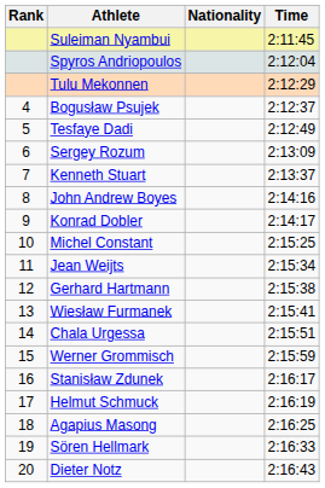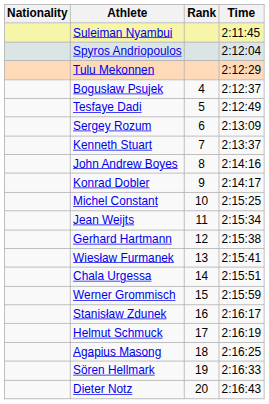 <table class="wikitable sortable">
 <tr>
+<th>Nationality</th>
+<th>Athlete</th>
 <th>Rank</th>
-<th>Athlete</th>
-<th>Nationality</th>
 <th>Time</th>
 </tr>
 <tr bgcolor=#F7F6A8>
+<td></td>
+<td><a href='#'>Suleiman Nyambui</a></td>
 <td align=center></td>
-<td><a href='#'>Suleiman Nyambui</a></td>
-<td></td>
 <td>2:11:45</td>
 </tr>
 <tr bgcolor=#DCE5E5>
+<td></td>
+<td><a href='#'>Spyros Andriopoulos</a></td>
 <td align=center></td>
-<td><a href='#'>Spyros Andriopoulos</a></td>
-<td></td>
 <td>2:12:04</td>
 </tr>
 <tr bgcolor=#FFDAB9>
+<td></td>
+<td><a href='#'>Tulu Mekonnen</a></td>
 <td align=center></td>
-<td><a href='#'>Tulu Mekonnen</a></td>
-<td></td>
 <td>2:12:29</td>
 </tr>
 <tr>
+<td></td>
+<td><a href='#'>Bogusław Psujek</a></td>
 <td align=center>4</td>
-<td><a href='#'>Bogusław Psujek</a></td>
-<td></td>
 <td>2:12:37</td>
 </tr>
 <tr>
+<td></td>
+<td><a href='#'>Tesfaye Dadi</a></td>
 <td align=center>5</td>
-<td><a href='#'>Tesfaye Dadi</a></td>
-<td></td>
 <td>2:12:49</td>
 </tr>
 <tr>
+<td></td>
+<td><a href='#'>Sergey Rozum</a></td>
 <td align=center>6</td>
-<td><a href='#'>Sergey Rozum</a></td>
-<td></td>
 <td>2:13:09</td>
 </tr>
 <tr>
+<td></td>
+<td><a href='#'>Kenneth Stuart</a></td>
 <td align=center>7</td>
-<td><a href='#'>Kenneth Stuart</a></td>
-<td></td>
 <td>2:13:37</td>
 </tr>
 <tr>
+<td></td>
+<td><a href='#'>John Andrew Boyes</a></td>
 <td align=center>8</td>
-<td><a href='#'>John Andrew Boyes</a></td>
-<td></td>
 <td>2:14:16</td>
 </tr>
 <tr>
+<td></td>
+<td><a href='#'>Konrad Dobler</a></td>
 <td align=center>9</td>
-<td><a href='#'>Konrad Dobler</a></td>
-<td></td>
 <td>2:14:17</td>
 </tr>
 <tr>
+<td></td>
+<td><a href='#'>Michel Constant</a></td>
 <td align=center>10</td>
-<td><a href='#'>Michel Constant</a></td>
-<td></td>
 <td>2:15:25</td>
 </tr>
 <tr>
+<td></td>
+<td><a href='#'>Jean Weijts</a></td>
 <td align=center>11</td>
-<td><a href='#'>Jean Weijts</a></td>
-<td></td>
 <td>2:15:34</td>
 </tr>
 <tr>
+<td></td>
+<td><a href='#'>Gerhard Hartmann</a></td>
 <td align=center>12</td>
-<td><a href='#'>Gerhard Hartmann</a></td>
-<td></td>
 <td>2:15:38</td>
 </tr>
 <tr>
+<td></td>
+<td><a href='#'>Wiesław Furmanek</a></td>
 <td align=center>13</td>
-<td><a href='#'>Wiesław Furmanek</a></td>
-<td></td>
 <td>2:15:41</td>
 </tr>
 <tr>
+<td></td>
+<td><a href='#'>Chala Urgessa</a></td>
 <td align=center>14</td>
-<td><a href='#'>Chala Urgessa</a></td>
-<td></td>
 <td>2:15:51</td>
 </tr>
 <tr>
+<td></td>
+<td><a href='#'>Werner Grommisch</a></td>
 <td align=center>15</td>
-<td><a href='#'>Werner Grommisch</a></td>
-<td></td>
 <td>2:15:59</td>
 </tr>
 <tr>
+<td></td>
+<td><a href='#'>Stanisław Zdunek</a></td>
 <td align=center>16</td>
-<td><a href='#'>Stanisław Zdunek</a></td>
-<td></td>
 <td>2:16:17</td>
 </tr>
 <tr>
+<td></td>
+<td><a href='#'>Helmut Schmuck</a></td>
 <td align=center>17</td>
-<td><a href='#'>Helmut Schmuck</a></td>
-<td></td>
 <td>2:16:19</td>
 </tr>
 <tr>
+<td></td>
+<td><a href='#'>Agapius Masong</a></td>
 <td align=center>18</td>
-<td><a href='#'>Agapius Masong</a></td>
-<td></td>
 <td>2:16:25</td>
 </tr>
 <tr>
+<td></td>
+<td><a href='#'>Sören Hellmark</a></td>
 <td align=center>19</td>
-<td><a href='#'>Sören Hellmark</a></td>
-<td></td>
 <td>2:16:33</td>
 </tr>
 <tr>
+<td></td>
+<td><a href='#'>Dieter Notz</a></td>
 <td align=center>20</td>
-<td><a href='#'>Dieter Notz</a></td>
-<td></td>
 <td>2:16:43</td>
 </tr>
 </table>
